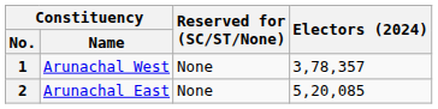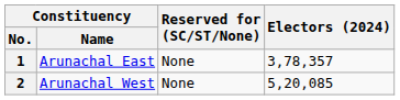 <table class="wikitable sortable">
 <tr>
 <th scope=colgroup colspan="2">Constituency</th>
 <th scope=col rowspan=2>Reserved for<br>(SC/ST/None)</th>
 <th rowspan="2">Electors (2024)</th>
 </tr>
 <tr>
 <th scope=col>No.</th>
 <th scope=col>Name</th>
 </tr>
 <tr>
 <th scope=row>1</th>
-<td><a href='#'>Arunachal West</a></td>
+<td><a href='#'>Arunachal East</a></td>
 <td>None</td>
 <td>3,78,357</td>
 </tr>
 <tr>
 <th scope=row>2</th>
-<td><a href='#'>Arunachal East</a></td>
+<td><a href='#'>Arunachal West</a></td>
 <td>None</td>
 <td>5,20,085</td>
 </tr>
 </table>
